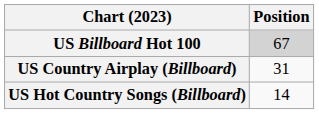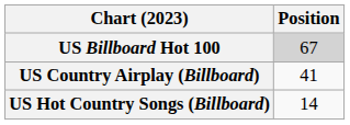 <table class="wikitable sortable plainrowheaders" style="text-align:center">
 <tr>
 <th scope="col">Chart (2023)</th>
 <th scope="col">Position</th>
 </tr>
 <tr>
 <th scope="row">US <em>Billboard</em> Hot 100</th>
 <td style="background: lightgrey;">67</td>
 </tr>
 <tr>
 <th scope="row">US Country Airplay (<em>Billboard</em>)</th>
-<td>31</td>
+<td>41</td>
 </tr>
 <tr>
 <th scope="row">US Hot Country Songs (<em>Billboard</em>)</th>
 <td>14</td>
 </tr>
 </table>
